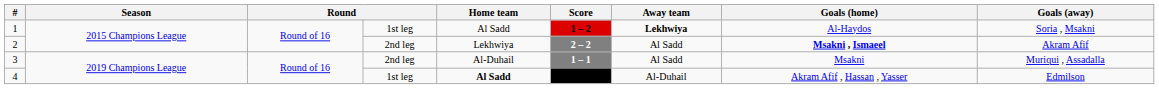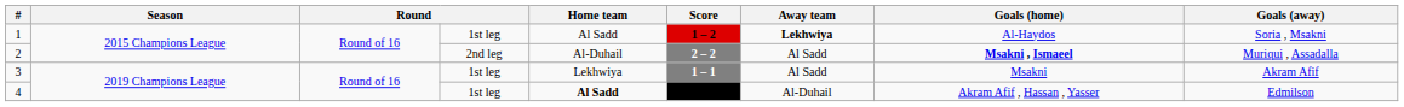 <table class="wikitable" style="width:100%; margin:0 left; font-size: 11px; text-align:center">
 <tr>
 <th>#</th>
 <th>Season</th>
 <th colspan="2">Round</th>
 <th>Home team</th>
 <th>Score</th>
 <th>Away team</th>
 <th>Goals (home)</th>
 <th>Goals (away)</th>
 </tr>
 <tr>
 <td>1</td>
 <td rowspan="2"><a href='#'>2015 Champions League</a></td>
 <td rowspan="2"><a href='#'>Round of 16</a></td>
 <td>1st leg</td>
 <td>Al Sadd</td>
 <td style="background:#d00;"><span><strong>1 – 2</strong></span></td>
 <td><strong>Lekhwiya</strong></td>
 <td><a href='#'>Al-Haydos</a> </td>
 <td><a href='#'>Soria</a> , <a href='#'>Msakni</a> </td>
 </tr>
 <tr>
 <td>2</td>
 <td>2nd leg</td>
-<td>Lekhwiya</td>
+<td>Al-Duhail</td>
 <td style="background:gray; text-align:center; color:white;"><strong>2 – 2</strong></td>
 <td>Al Sadd</td>
 <td><strong><a href='#'>Msakni</a> , <a href='#'>Ismaeel</a> </strong></td>
-<td><a href='#'>Akram Afif</a> </td>
+<td><a href='#'>Muriqui</a> , <a href='#'>Assadalla</a> </td>
 </tr>
 <tr>
 <td>3</td>
 <td rowspan="2"><a href='#'>2019 Champions League</a></td>
 <td rowspan="2"><a href='#'>Round of 16</a></td>
-<td>2nd leg</td>
-<td>Al-Duhail</td>
+<td>1st leg</td>
+<td>Lekhwiya</td>
 <td style="background:gray; text-align:center; color:white;"><strong>1 – 1</strong></td>
 <td>Al Sadd</td>
 <td><a href='#'>Msakni</a> </td>
-<td><a href='#'>Muriqui</a> , <a href='#'>Assadalla</a> </td>
+<td><a href='#'>Akram Afif</a> </td>
 </tr>
 <tr>
 <td>4</td>
 <td>1st leg</td>
 <td><strong>Al Sadd</strong></td>
 <td style="background:#000;"><span><strong>3 – 1</strong></span></td>
 <td>Al-Duhail</td>
 <td><a href='#'>Akram Afif</a> , <a href='#'>Hassan</a> , <a href='#'>Yasser</a> </td>
 <td><a href='#'>Edmilson</a> </td>
 </tr>
 </table>
